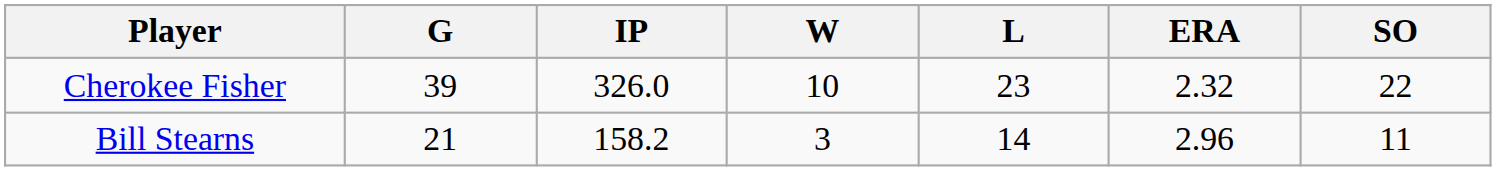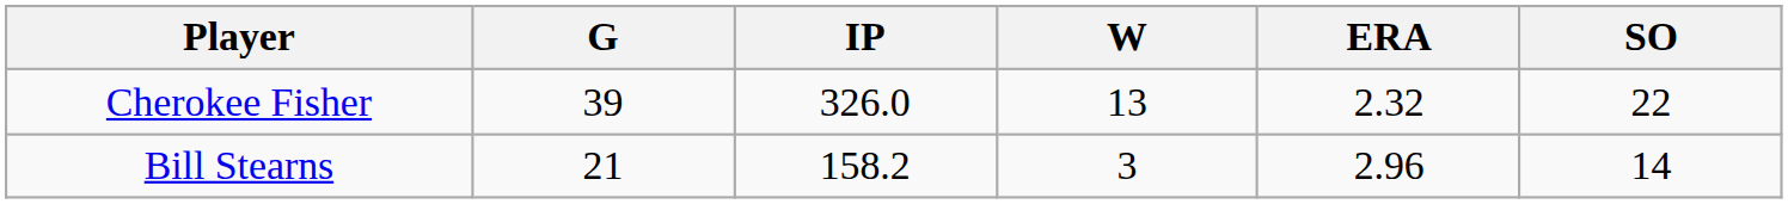 <table class="wikitable sortable">
 <tr>
 <th bgcolor="#DDDDFF" width="16%">Player</th>
 <th bgcolor="#DDDDFF" width="9%">G</th>
 <th bgcolor="#DDDDFF" width="9%">IP</th>
 <th bgcolor="#DDDDFF" width="9%">W</th>
-<th bgcolor="#DDDDFF" width="9%">L</th>
 <th bgcolor="#DDDDFF" width="9%">ERA</th>
 <th bgcolor="#DDDDFF" width="9%">SO</th>
 </tr>
 <tr align=center>
 <td><a href='#'>Cherokee Fisher</a></td>
 <td>39</td>
 <td>326.0</td>
-<td>10</td>
-<td>23</td>
+<td>13</td>
 <td>2.32</td>
 <td>22</td>
 </tr>
 <tr align=center>
 <td><a href='#'>Bill Stearns</a></td>
 <td>21</td>
 <td>158.2</td>
 <td>3</td>
+<td>2.96</td>
 <td>14</td>
-<td>2.96</td>
-<td>11</td>
 </tr>
 </table>
